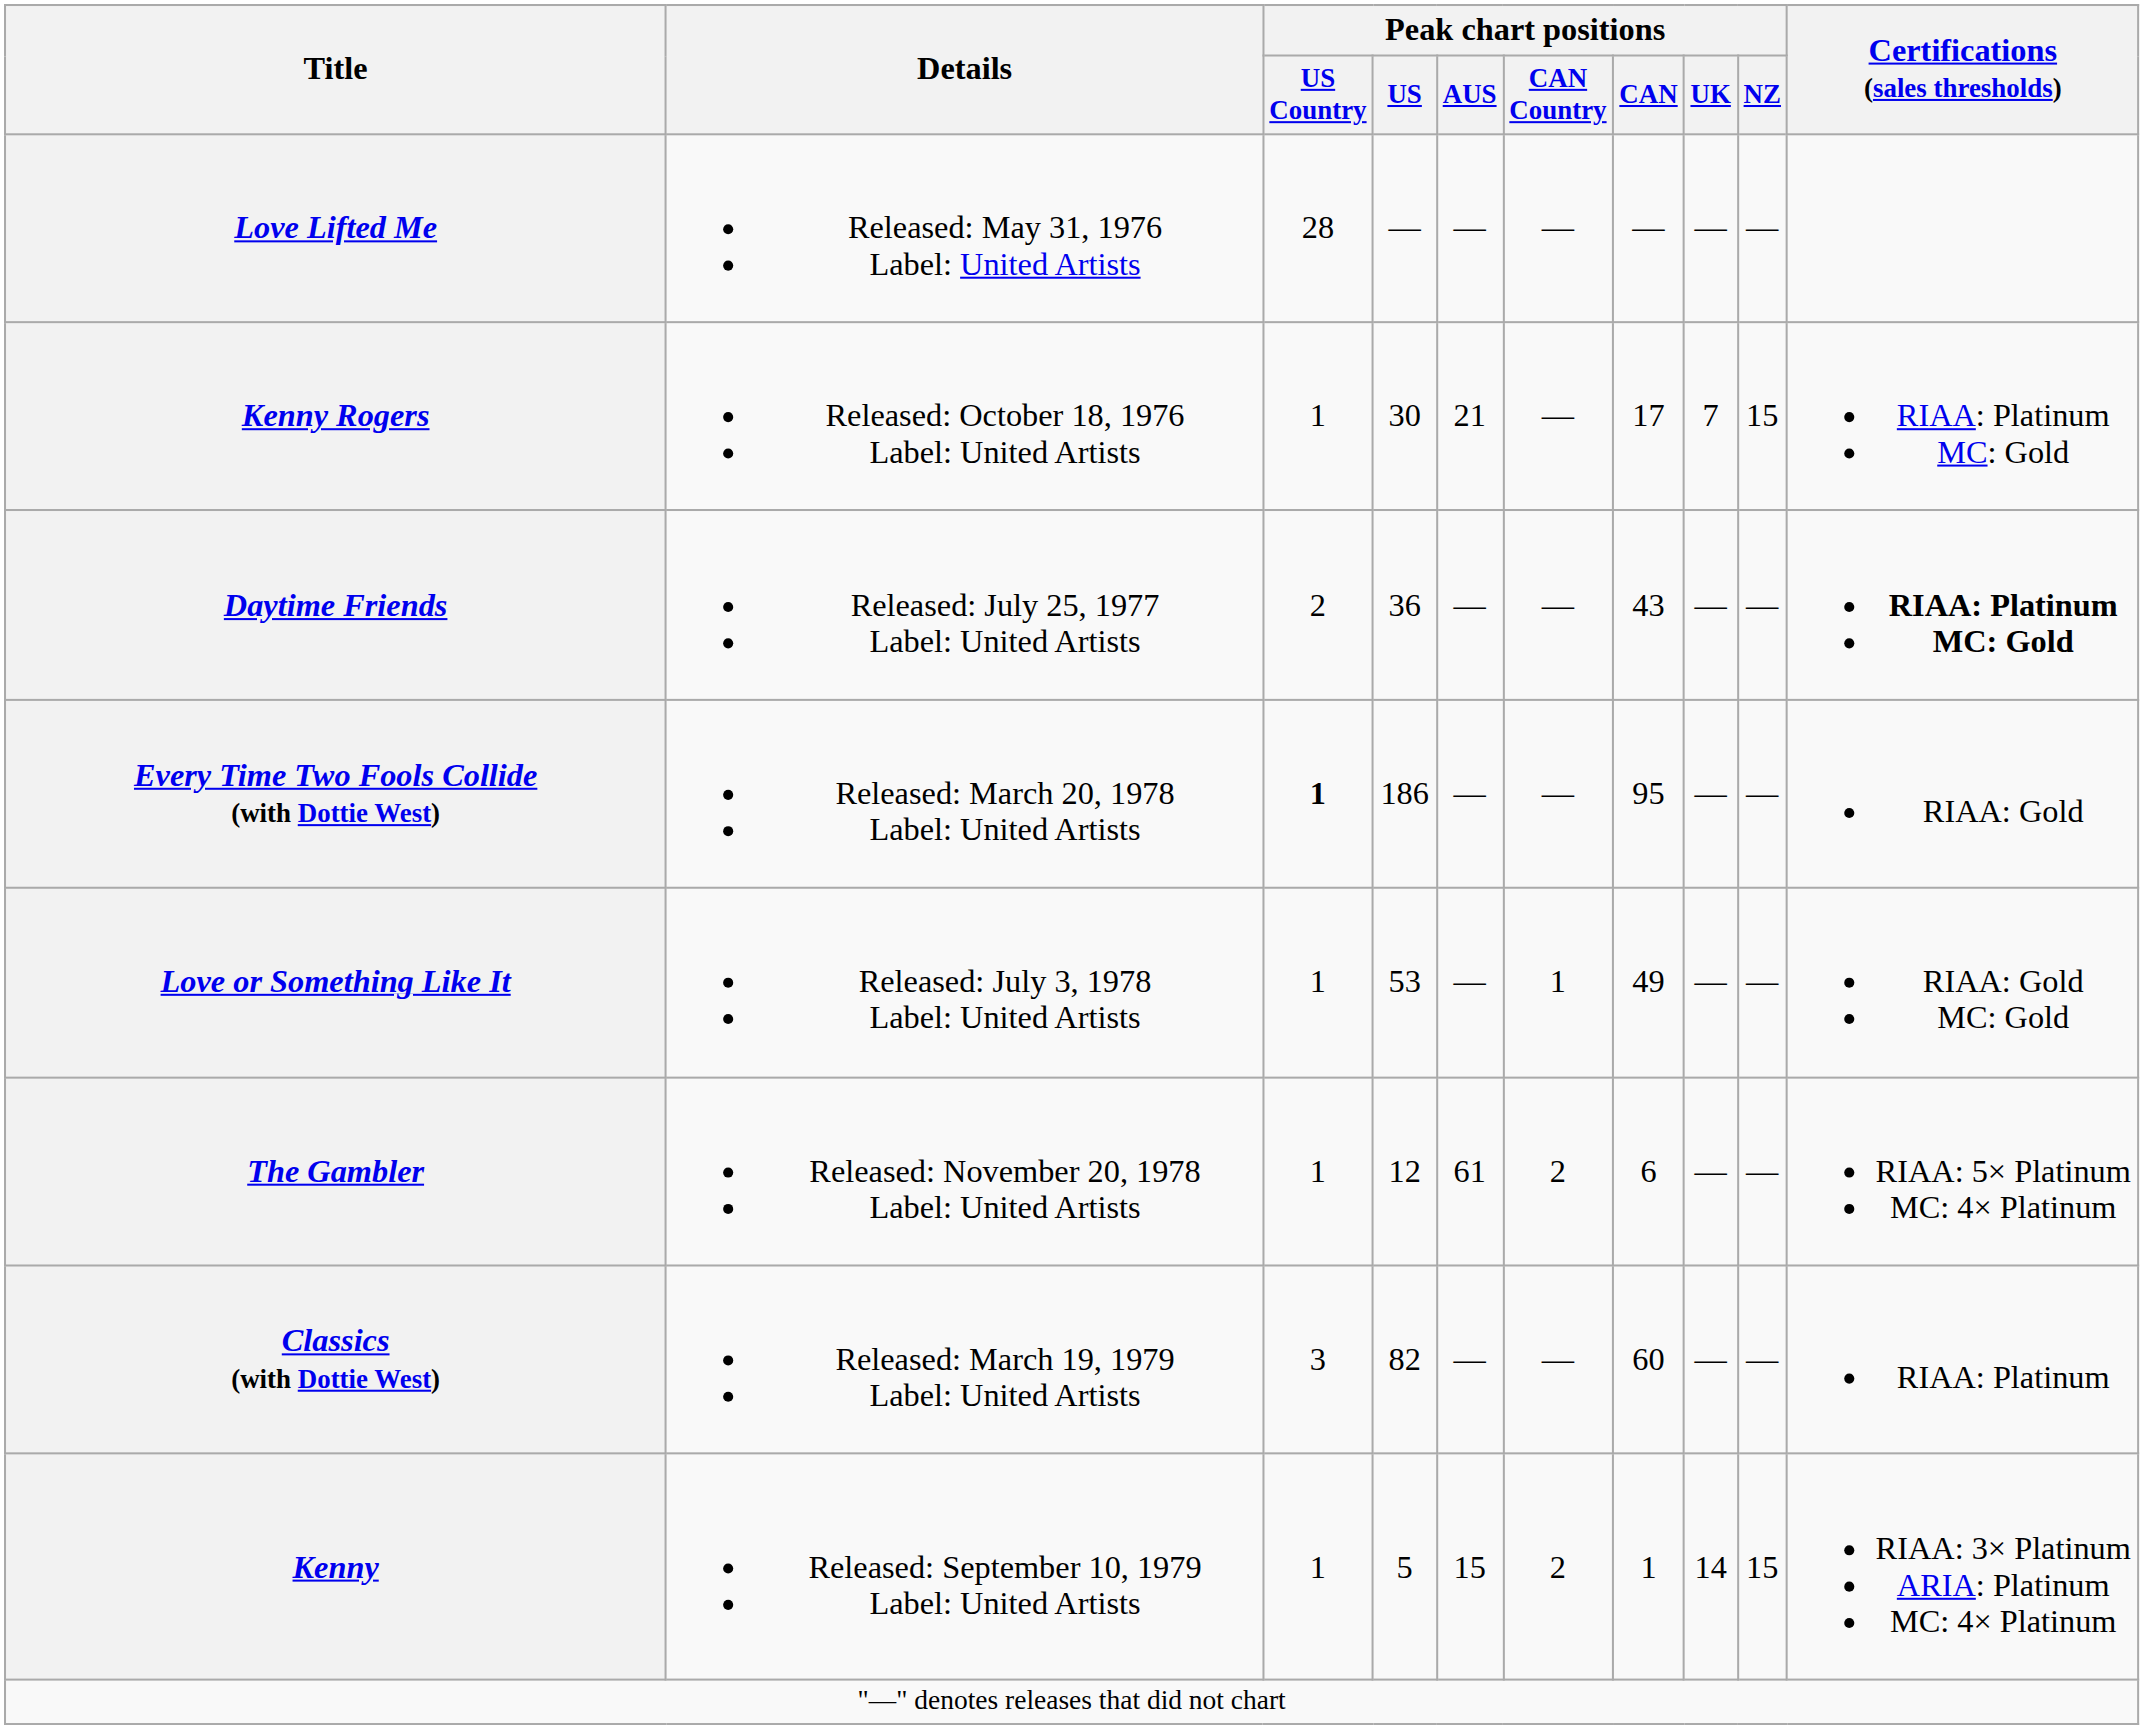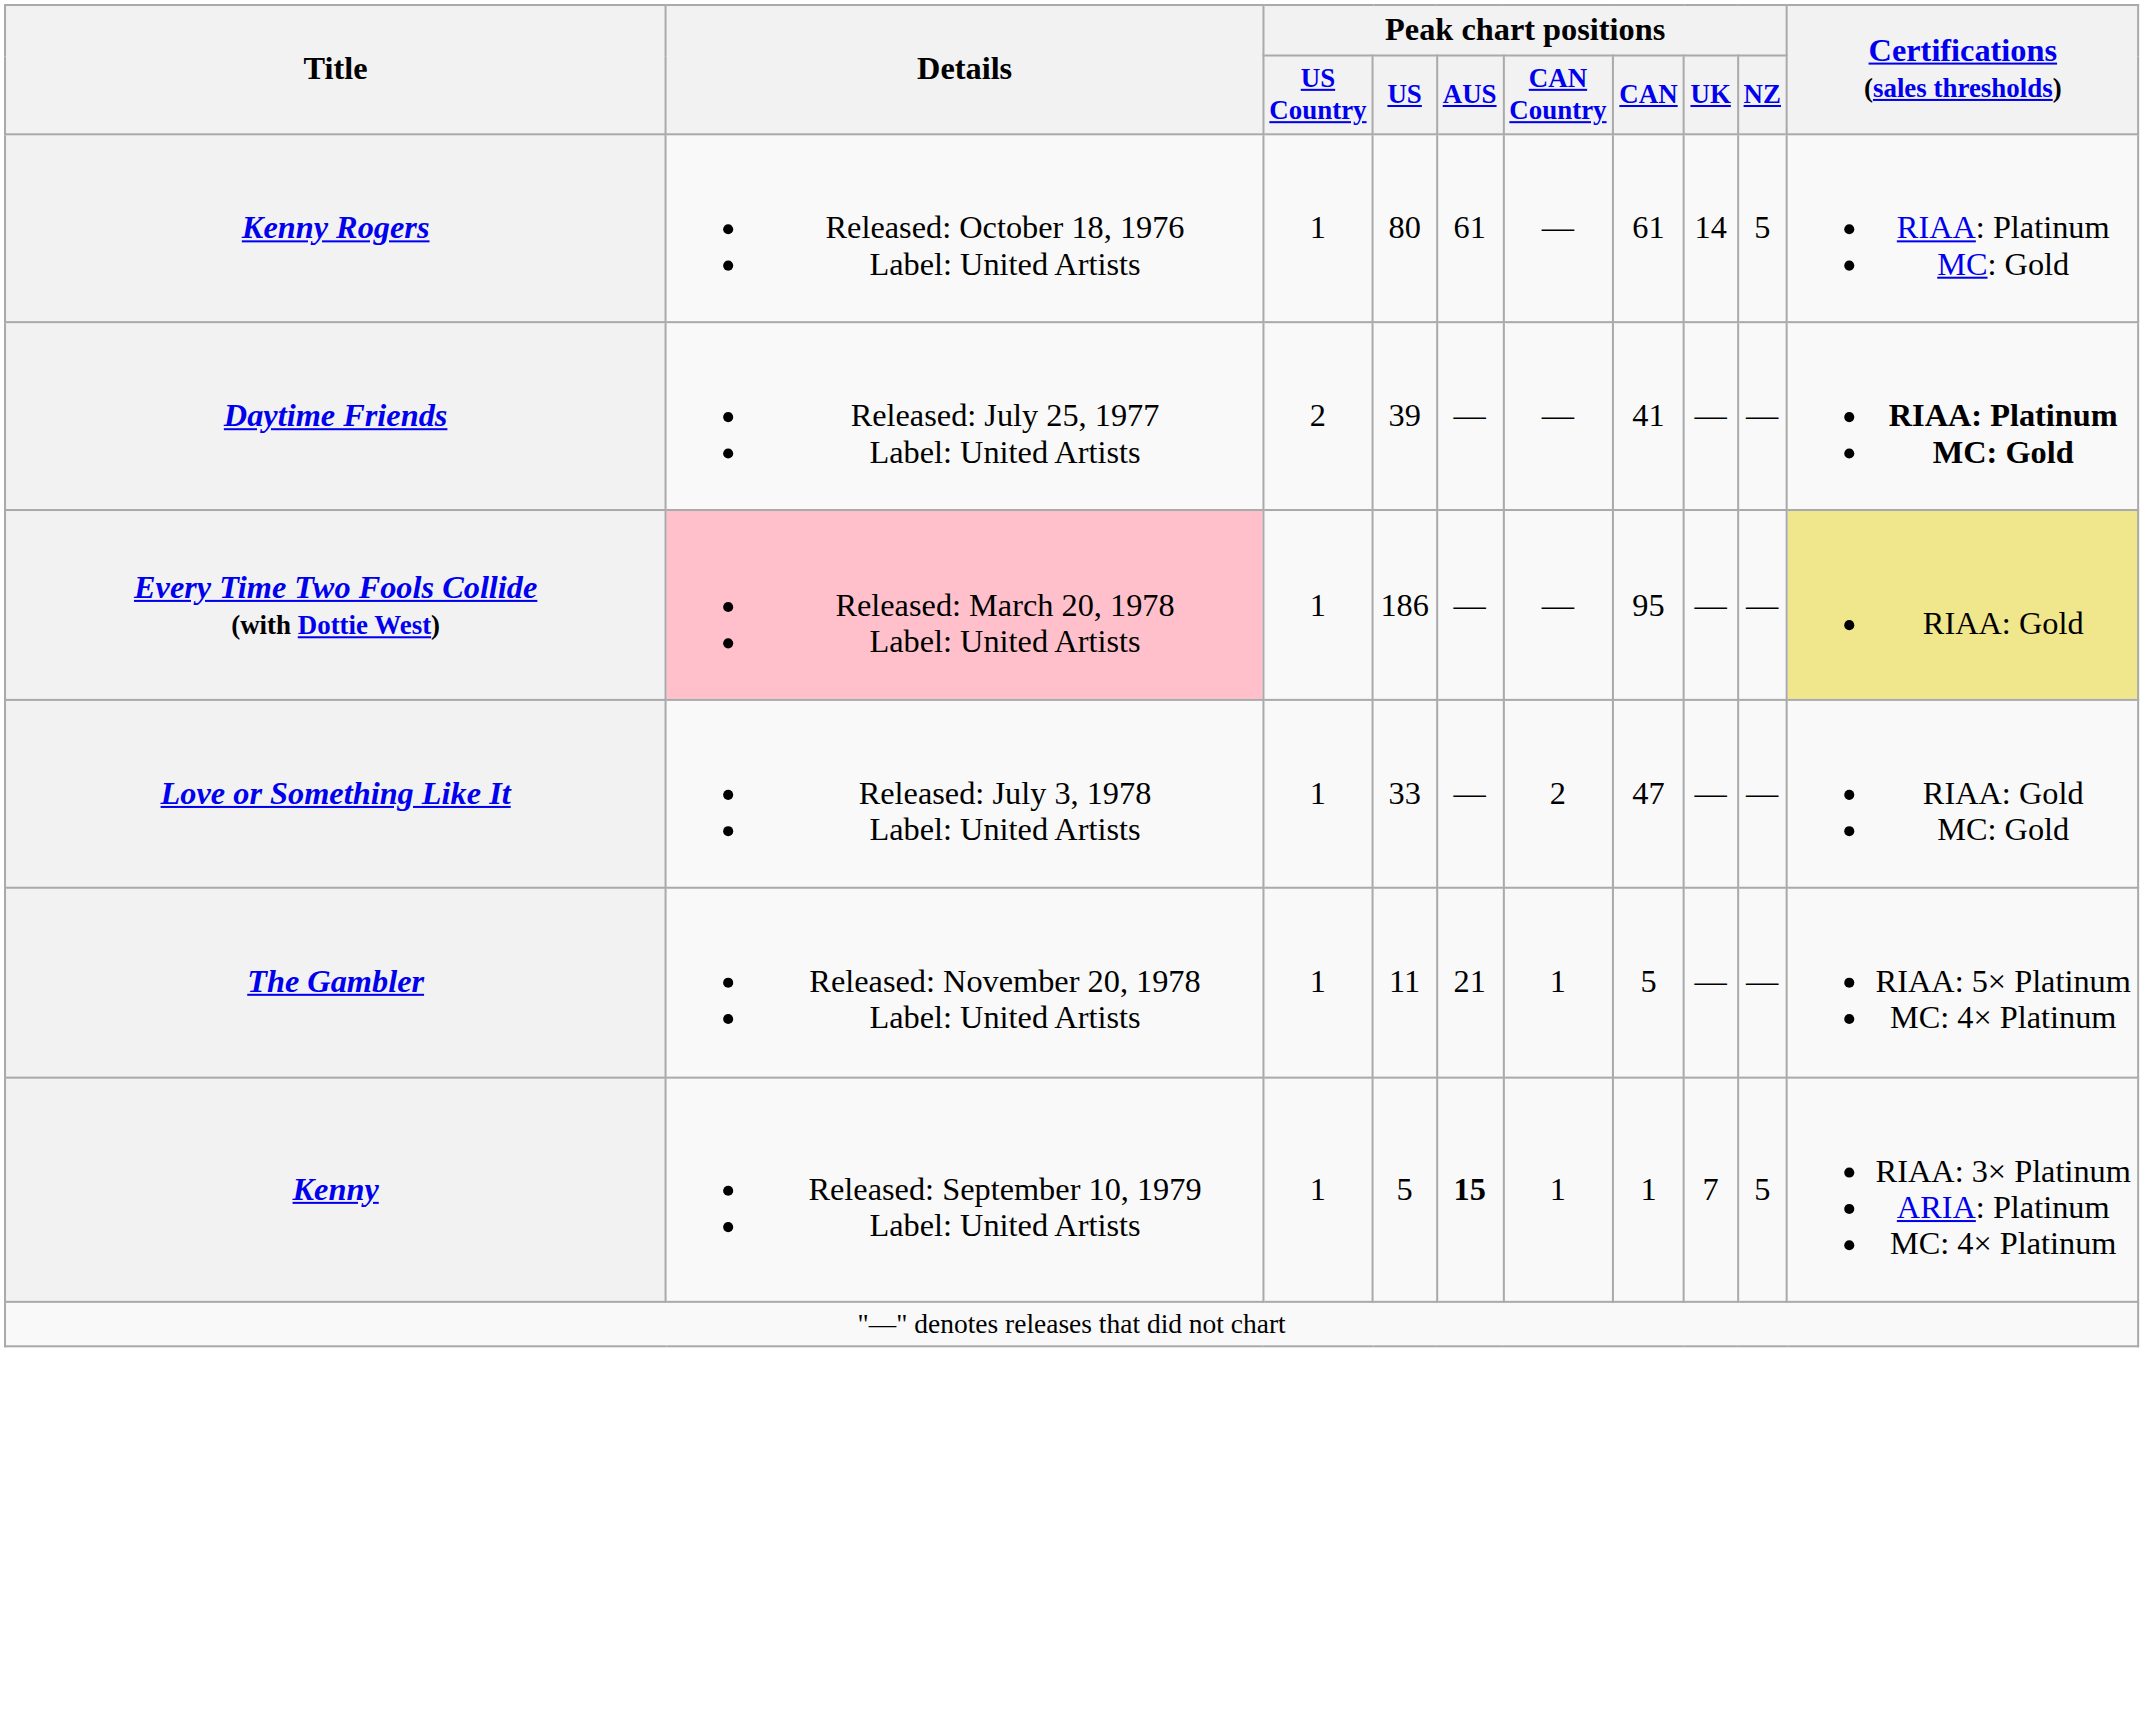 <table class="wikitable plainrowheaders" style="text-align:center;">
 <tr>
 <th rowspan="2" style="width:20em;">Title</th>
 <th rowspan="2" style="width:18em;">Details</th>
 <th colspan="7">Peak chart positions</th>
 <th rowspan="2"><a href='#'>Certifications</a><br><small>(<a href='#'>sales thresholds</a>)</small></th>
 </tr>
 <tr style="font-size:smaller;">
 <th><a href='#'>US<br>Country</a><br></th>
 <th><a href='#'>US</a><br></th>
 <th><a href='#'>AUS</a><br></th>
 <th><a href='#'>CAN<br>Country</a></th>
 <th><a href='#'>CAN</a></th>
 <th><a href='#'>UK</a><br></th>
 <th><a href='#'>NZ</a></th>
 </tr>
 <tr>
-<th scope="row"><em><a href='#'>Love Lifted Me</a></em></th>
-<td><br><ul><li>Released: May 31, 1976</li><li>Label: <a href='#'>United Artists</a></li></ul></td>
-<td>28</td>
-<td>—</td>
-<td>—</td>
-<td>—</td>
-<td>—</td>
-<td>—</td>
-<td>—</td>
-<td></td>
-</tr>
-<tr>
 <th scope="row"><em><a href='#'>Kenny Rogers</a></em></th>
 <td><br><ul><li>Released: October 18, 1976</li><li>Label: United Artists</li></ul></td>
 <td>1</td>
-<td>30</td>
-<td>21</td>
+<td>80</td>
+<td>61</td>
 <td>—</td>
-<td>17</td>
-<td>7</td>
-<td>15</td>
+<td>61</td>
+<td>14</td>
+<td>5</td>
 <td><br><ul><li><a href='#'>RIAA</a>: Platinum</li><li><a href='#'>MC</a>: Gold</li></ul></td>
 </tr>
 <tr>
 <th scope="row"><em><a href='#'>Daytime Friends</a></em></th>
 <td><br><ul><li>Released: July 25, 1977</li><li>Label: United Artists</li></ul></td>
 <td>2</td>
-<td>36</td>
+<td>39</td>
 <td>—</td>
 <td>—</td>
-<td>43</td>
+<td>41</td>
 <td>—</td>
 <td>—</td>
 <td><strong><br><ul><li>RIAA: Platinum</li><li>MC: Gold</li></ul></strong></td>
 </tr>
 <tr>
 <th scope="row"><em><a href='#'>Every Time Two Fools Collide</a></em><br><small>(with <a href='#'>Dottie West</a>)</small></th>
-<td><br><ul><li>Released: March 20, 1978</li><li>Label: United Artists</li></ul></td>
-<td><strong>1</strong></td>
+<td style="background: pink;"><br><ul><li>Released: March 20, 1978</li><li>Label: United Artists</li></ul></td>
+<td>1</td>
 <td>186</td>
 <td>—</td>
 <td>—</td>
 <td>95</td>
 <td>—</td>
 <td>—</td>
-<td><br><ul><li>RIAA: Gold</li></ul></td>
+<td style="background: khaki;"><br><ul><li>RIAA: Gold</li></ul></td>
 </tr>
 <tr>
 <th scope="row"><em><a href='#'>Love or Something Like It</a></em></th>
 <td><br><ul><li>Released: July 3, 1978</li><li>Label: United Artists</li></ul></td>
 <td>1</td>
-<td>53</td>
+<td>33</td>
 <td>—</td>
-<td>1</td>
-<td>49</td>
+<td>2</td>
+<td>47</td>
 <td>—</td>
 <td>—</td>
 <td><br><ul><li>RIAA: Gold</li><li>MC: Gold</li></ul></td>
 </tr>
 <tr>
 <th scope="row"><em><a href='#'>The Gambler</a></em></th>
 <td><br><ul><li>Released: November 20, 1978</li><li>Label: United Artists</li></ul></td>
 <td>1</td>
-<td>12</td>
-<td>61</td>
-<td>2</td>
-<td>6</td>
+<td>11</td>
+<td>21</td>
+<td>1</td>
+<td>5</td>
 <td>—</td>
 <td>—</td>
 <td><br><ul><li>RIAA: 5× Platinum</li><li>MC: 4× Platinum</li></ul></td>
-</tr>
-<tr>
-<th scope="row"><em><a href='#'>Classics</a></em><br><small>(with <a href='#'>Dottie West</a>)</small></th>
-<td><br><ul><li>Released: March 19, 1979</li><li>Label: United Artists</li></ul></td>
-<td>3</td>
-<td>82</td>
-<td>—</td>
-<td>—</td>
-<td>60</td>
-<td>—</td>
-<td>—</td>
-<td><br><ul><li>RIAA: Platinum</li></ul></td>
 </tr>
 <tr>
 <th scope="row"><em><a href='#'>Kenny</a></em></th>
 <td><br><ul><li>Released: September 10, 1979</li><li>Label: United Artists</li></ul></td>
 <td>1</td>
 <td>5</td>
-<td>15</td>
-<td>2</td>
+<td><strong>15</strong></td>
 <td>1</td>
-<td>14</td>
-<td>15</td>
+<td>1</td>
+<td>7</td>
+<td>5</td>
 <td><br><ul><li>RIAA: 3× Platinum</li><li><a href='#'>ARIA</a>: Platinum</li><li>MC: 4× Platinum</li></ul></td>
 </tr>
 <tr>
 <td colspan="10" style="font-size:85%">"—" denotes releases that did not chart</td>
 </tr>
 </table>
